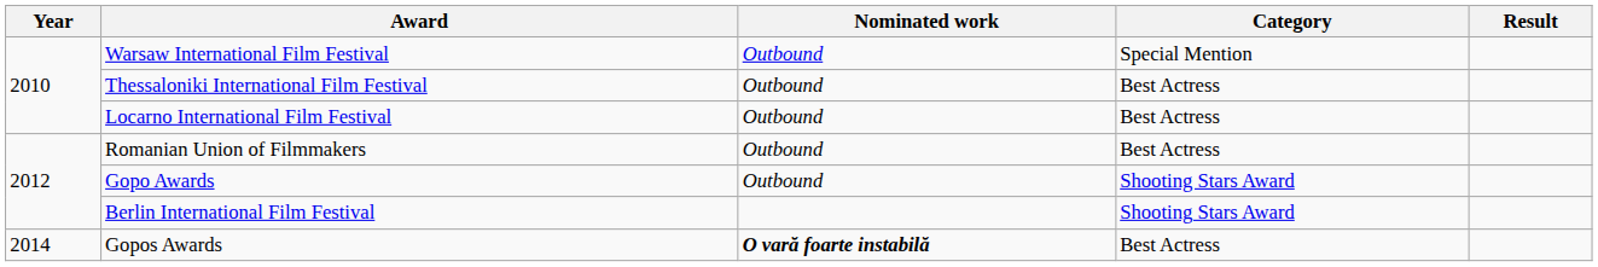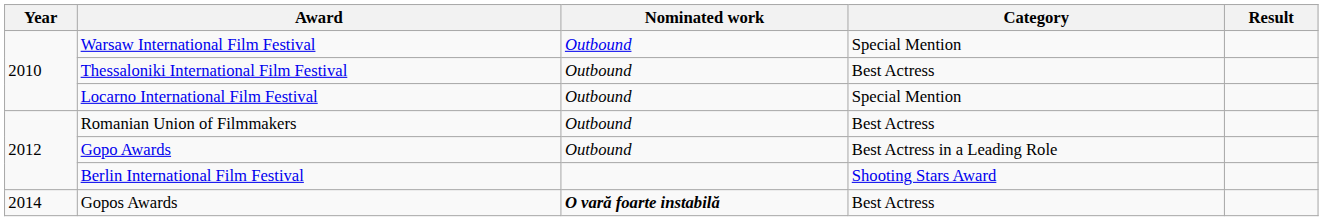 <table width="100%" class="wikitable sortable">
 <tr>
 <th>Year</th>
 <th>Award</th>
 <th>Nominated work</th>
 <th>Category</th>
 <th>Result</th>
 </tr>
 <tr>
 <td rowspan="3">2010</td>
 <td><a href='#'>Warsaw International Film Festival</a></td>
 <td><em><a href='#'>Outbound</a></em></td>
 <td>Special Mention</td>
 <td></td>
 </tr>
 <tr>
 <td><a href='#'>Thessaloniki International Film Festival</a></td>
 <td><em>Outbound</em></td>
 <td>Best Actress</td>
 <td></td>
 </tr>
 <tr>
 <td><a href='#'>Locarno International Film Festival</a></td>
 <td><em>Outbound</em></td>
-<td>Best Actress</td>
+<td>Special Mention</td>
 <td></td>
 </tr>
 <tr>
 <td rowspan="3">2012</td>
 <td>Romanian Union of Filmmakers</td>
 <td><em>Outbound</em></td>
 <td>Best Actress</td>
 <td></td>
 </tr>
 <tr>
 <td><a href='#'>Gopo Awards</a></td>
 <td><em>Outbound</em></td>
-<td><a href='#'>Shooting Stars Award</a></td>
+<td>Best Actress in a Leading Role</td>
 <td></td>
 </tr>
 <tr>
 <td><a href='#'>Berlin International Film Festival</a></td>
 <td></td>
 <td><a href='#'>Shooting Stars Award</a></td>
 <td></td>
 </tr>
 <tr>
 <td>2014</td>
 <td>Gopos Awards</td>
 <td><strong><em>O vară foarte instabilă</em></strong></td>
 <td>Best Actress</td>
 <td></td>
 </tr>
 </table>
